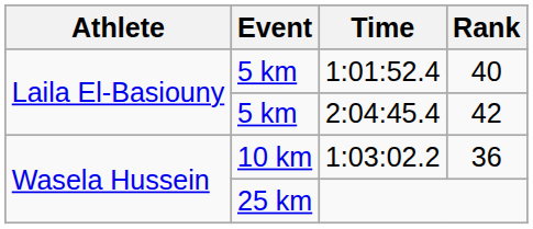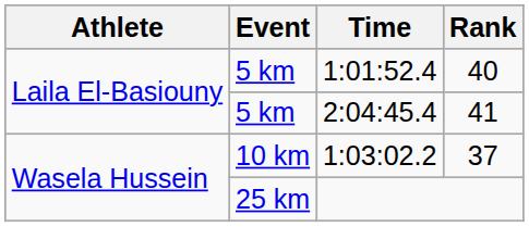 <table class="wikitable" style="font-size:90%;">
 <tr>
 <th>Athlete</th>
 <th>Event</th>
 <th>Time</th>
 <th>Rank</th>
 </tr>
 <tr align=center>
 <td align=left rowspan=2><a href='#'>Laila El-Basiouny</a></td>
 <td align=left><a href='#'>5 km</a></td>
 <td>1:01:52.4</td>
 <td>40</td>
 </tr>
 <tr align=center>
 <td align=left><a href='#'>5 km</a></td>
 <td>2:04:45.4</td>
-<td>42</td>
+<td>41</td>
 </tr>
 <tr align=center>
 <td align=left rowspan=2><a href='#'>Wasela Hussein</a></td>
 <td align=left><a href='#'>10 km</a></td>
 <td>1:03:02.2</td>
-<td>36</td>
+<td>37</td>
 </tr>
 <tr align=center>
 <td align=left><a href='#'>25 km</a></td>
 <td colspan=2></td>
 </tr>
 </table>
